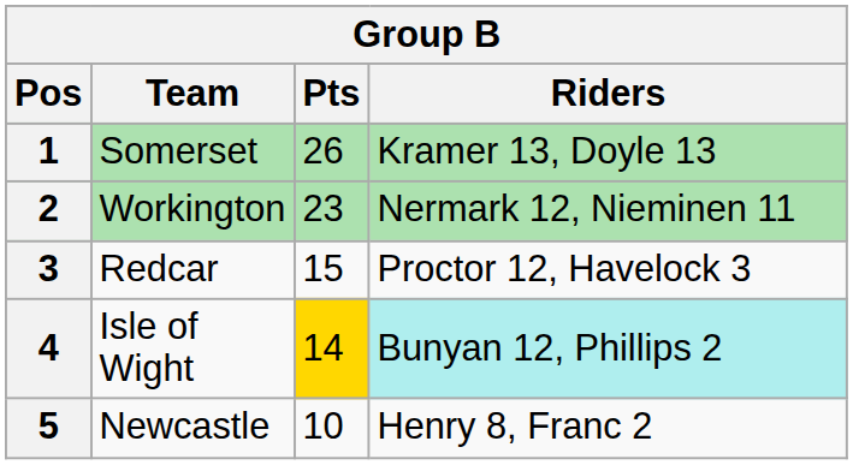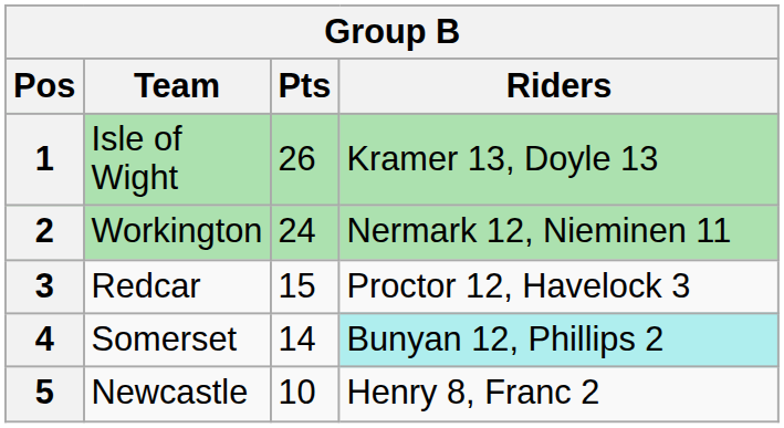 <table class="wikitable">
 <tr>
 <th colspan="4">Group B</th>
 </tr>
 <tr>
 <th width=20>Pos</th>
 <th width=80>Team</th>
 <th width=20>Pts</th>
 <th width=200>Riders</th>
 </tr>
 <tr style="background:#ACE1AF;">
 <th>1</th>
-<td>Somerset</td>
+<td>Isle of Wight</td>
 <td>26</td>
 <td>Kramer 13, Doyle 13</td>
 </tr>
 <tr style="background:#ACE1AF;">
 <th>2</th>
 <td>Workington</td>
-<td>23</td>
+<td>24</td>
 <td>Nermark 12, Nieminen 11</td>
 </tr>
 <tr>
 <th>3</th>
 <td>Redcar</td>
 <td>15</td>
 <td>Proctor 12, Havelock 3</td>
 </tr>
 <tr>
 <th>4</th>
-<td>Isle of Wight</td>
-<td style="background: gold;">14</td>
+<td>Somerset</td>
+<td>14</td>
 <td style="background: paleturquoise;">Bunyan 12, Phillips 2</td>
 </tr>
 <tr>
 <th>5</th>
 <td>Newcastle</td>
 <td>10</td>
 <td>Henry 8, Franc 2</td>
 </tr>
 </table>
